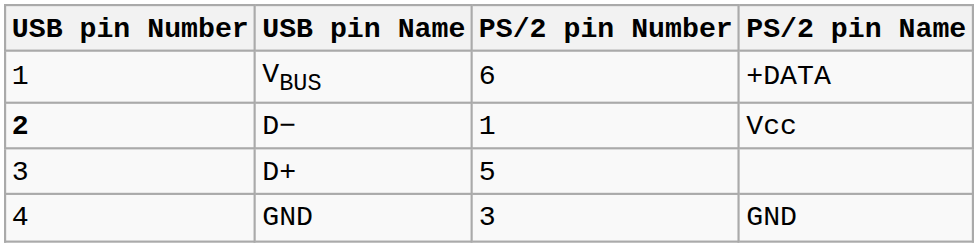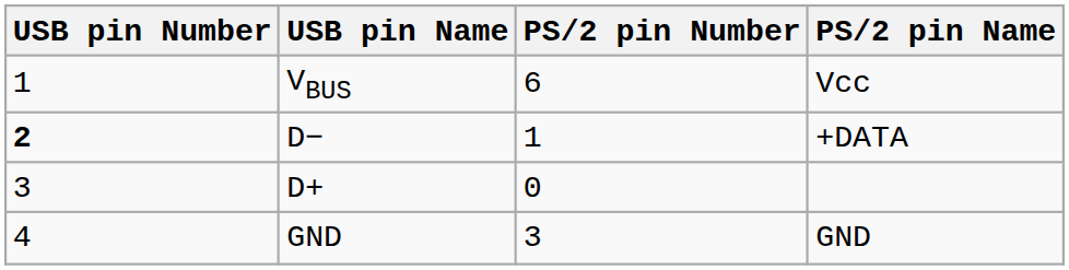 <table class="wikitable">
 <tr>
 <th>USB pin Number</th>
 <th>USB pin Name</th>
 <th>PS/2 pin Number</th>
 <th>PS/2 pin Name</th>
 </tr>
 <tr>
 <td>1</td>
 <td>V<sub>BUS</sub></td>
 <td>6</td>
-<td>+DATA</td>
+<td>Vcc</td>
 </tr>
 <tr>
 <td><strong>2</strong></td>
 <td>D−</td>
 <td>1</td>
-<td>Vcc</td>
+<td>+DATA</td>
 </tr>
 <tr>
 <td>3</td>
 <td>D+</td>
-<td>5</td>
+<td>0</td>
 <td></td>
 </tr>
 <tr>
 <td>4</td>
 <td>GND</td>
 <td>3</td>
 <td>GND</td>
 </tr>
 </table>
